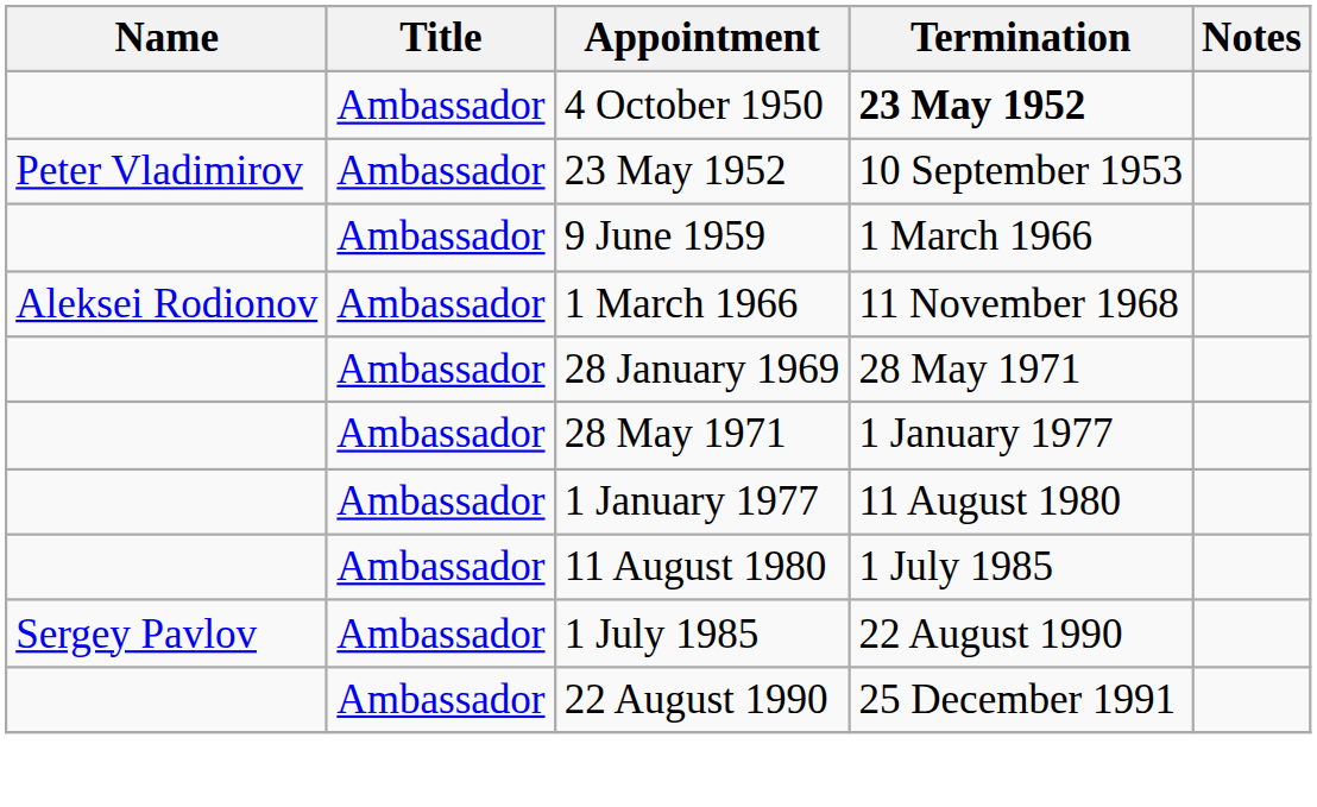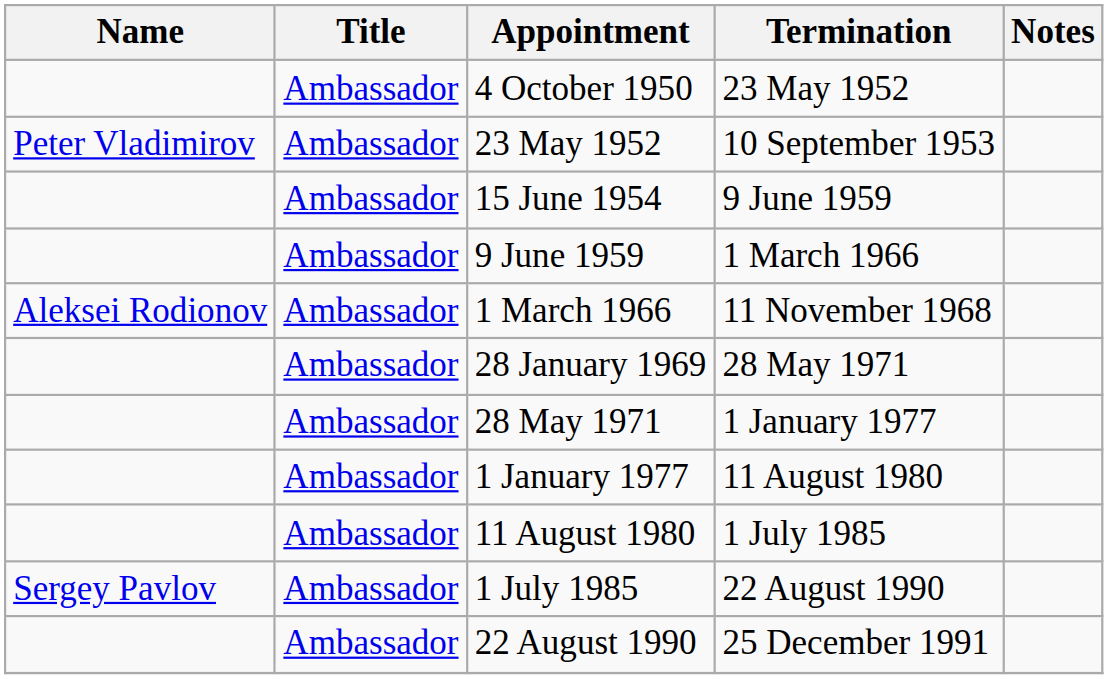 <table class="wikitable">
 <tr valign="middle">
 <th>Name</th>
 <th>Title</th>
 <th>Appointment</th>
 <th>Termination</th>
 <th>Notes</th>
 </tr>
 <tr>
 <td></td>
 <td><a href='#'>Ambassador</a></td>
 <td>4 October 1950</td>
-<td><strong>23 May 1952</strong></td>
+<td>23 May 1952</td>
 <td></td>
 </tr>
 <tr>
 <td><a href='#'>Peter Vladimirov</a></td>
 <td><a href='#'>Ambassador</a></td>
 <td>23 May 1952</td>
 <td>10 September 1953</td>
+<td></td>
+</tr>
+<tr>
+<td></td>
+<td><a href='#'>Ambassador</a></td>
+<td>15 June 1954</td>
+<td>9 June 1959</td>
 <td></td>
 </tr>
 <tr>
 <td></td>
 <td><a href='#'>Ambassador</a></td>
 <td>9 June 1959</td>
 <td>1 March 1966</td>
 <td></td>
 </tr>
 <tr>
 <td><a href='#'>Aleksei Rodionov</a></td>
 <td><a href='#'>Ambassador</a></td>
 <td>1 March 1966</td>
 <td>11 November 1968</td>
 <td></td>
 </tr>
 <tr>
 <td></td>
 <td><a href='#'>Ambassador</a></td>
 <td>28 January 1969</td>
 <td>28 May 1971</td>
 <td></td>
 </tr>
 <tr>
 <td></td>
 <td><a href='#'>Ambassador</a></td>
 <td>28 May 1971</td>
 <td>1 January 1977</td>
 <td></td>
 </tr>
 <tr>
 <td></td>
 <td><a href='#'>Ambassador</a></td>
 <td>1 January 1977</td>
 <td>11 August 1980</td>
 <td></td>
 </tr>
 <tr>
 <td></td>
 <td><a href='#'>Ambassador</a></td>
 <td>11 August 1980</td>
 <td>1 July 1985</td>
 <td></td>
 </tr>
 <tr>
 <td><a href='#'>Sergey Pavlov</a></td>
 <td><a href='#'>Ambassador</a></td>
 <td>1 July 1985</td>
 <td>22 August 1990</td>
 <td></td>
 </tr>
 <tr>
 <td></td>
 <td><a href='#'>Ambassador</a></td>
 <td>22 August 1990</td>
 <td>25 December 1991</td>
 <td></td>
 </tr>
 <tr>
 </tr>
 </table>
